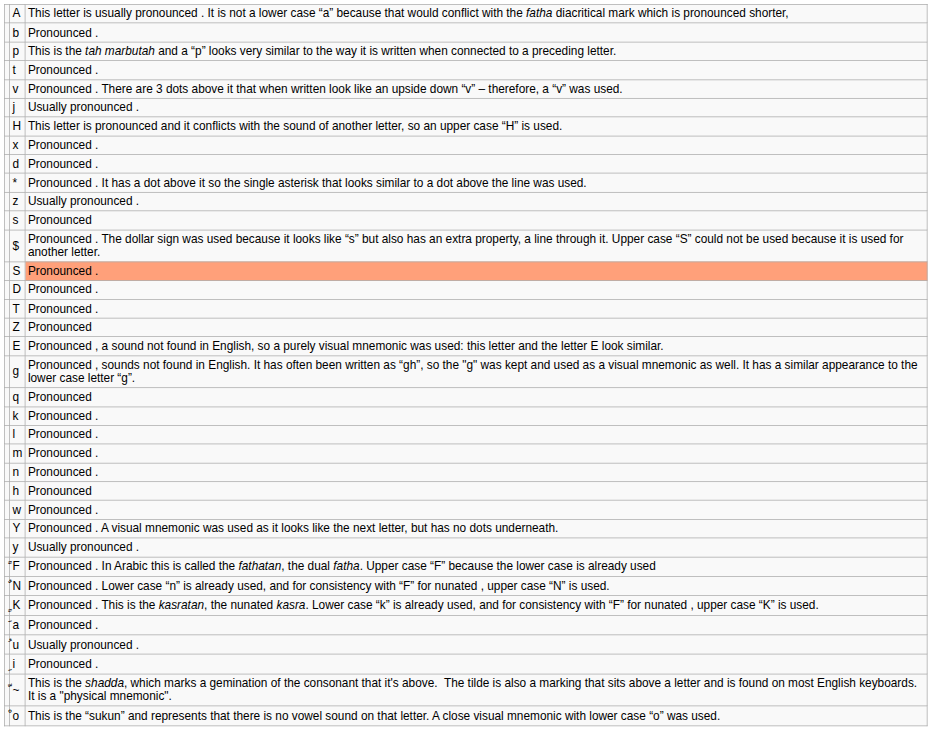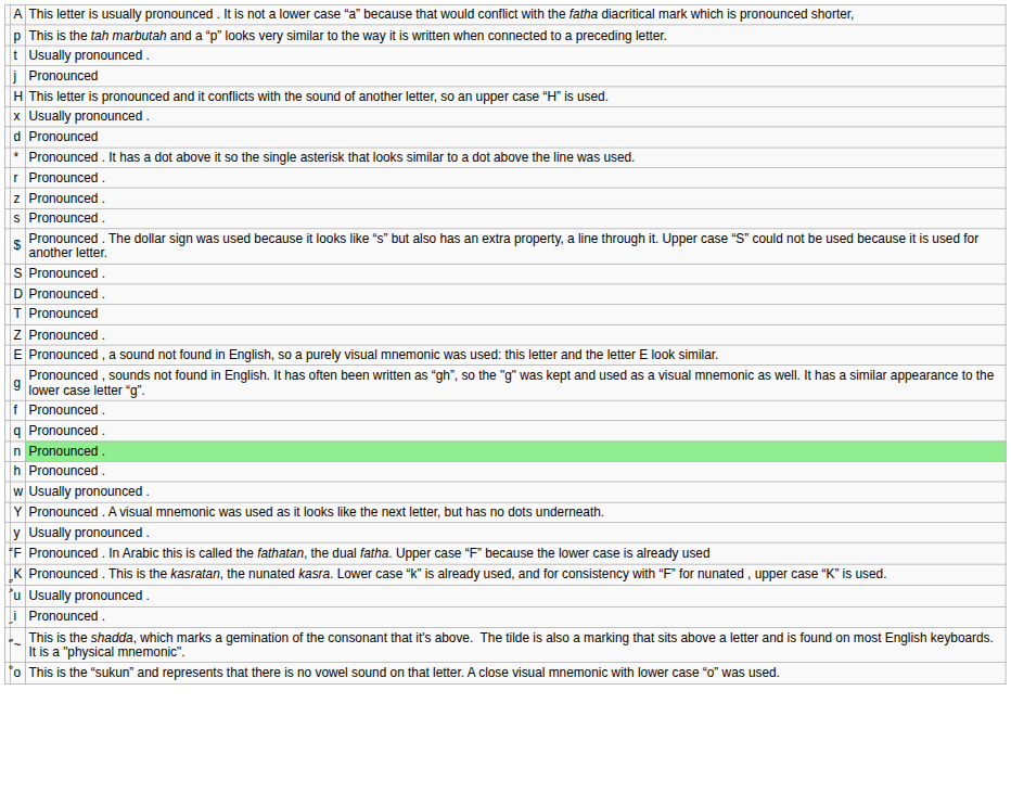 <table class="wikitable">
 <tr>
 <td></td>
 <td>A</td>
 <td>This letter is usually pronounced . It is not a lower case “a” because that would conflict with the <em>fatha</em> diacritical mark which is pronounced shorter, </td>
-</tr>
-<tr>
-<td></td>
-<td>b</td>
-<td>Pronounced .</td>
 </tr>
 <tr>
 <td></td>
 <td>p</td>
 <td>This is the <em>tah marbutah</em> and a “p” looks very similar to the way it is written when connected to a preceding letter.</td>
 </tr>
 <tr>
 <td></td>
 <td>t</td>
-<td>Pronounced .</td>
-</tr>
-<tr>
-<td></td>
-<td>v</td>
-<td>Pronounced . There are 3 dots above it that when written look like an upside down “v” – therefore, a “v” was used.</td>
+<td>Usually pronounced .</td>
 </tr>
 <tr>
 <td></td>
 <td>j</td>
-<td>Usually pronounced .</td>
+<td>Pronounced </td>
 </tr>
 <tr>
 <td></td>
 <td>H</td>
 <td>This letter is pronounced  and it conflicts with the  sound of another letter, so an upper case “H” is used.</td>
 </tr>
 <tr>
 <td></td>
 <td>x</td>
-<td>Pronounced .</td>
+<td>Usually pronounced .</td>
 </tr>
 <tr>
 <td></td>
 <td>d</td>
-<td>Pronounced .</td>
+<td>Pronounced </td>
 </tr>
 <tr>
 <td></td>
 <td>*</td>
 <td>Pronounced . It has a dot above it so the single asterisk that looks similar to a dot above the line was used.</td>
 </tr>
 <tr>
 <td></td>
+<td>r</td>
+<td>Pronounced .</td>
+</tr>
+<tr>
+<td></td>
 <td>z</td>
-<td>Usually pronounced .</td>
+<td>Pronounced .</td>
 </tr>
 <tr>
 <td></td>
 <td>s</td>
-<td>Pronounced </td>
+<td>Pronounced .</td>
 </tr>
 <tr>
 <td></td>
 <td>$</td>
 <td>Pronounced . The dollar sign was used because it looks like “s” but also has an extra property, a line through it. Upper case “S” could not be used because it is used for another letter.</td>
 </tr>
 <tr>
 <td></td>
 <td>S</td>
-<td style="background: lightsalmon;">Pronounced .</td>
+<td>Pronounced .</td>
 </tr>
 <tr>
 <td></td>
 <td>D</td>
 <td>Pronounced .</td>
 </tr>
 <tr>
 <td></td>
 <td>T</td>
-<td>Pronounced .</td>
+<td>Pronounced </td>
 </tr>
 <tr>
 <td></td>
 <td>Z</td>
-<td>Pronounced </td>
+<td>Pronounced .</td>
 </tr>
 <tr>
 <td></td>
 <td>E</td>
 <td>Pronounced , a sound not found in English, so a purely visual mnemonic was used: this letter and the letter E look similar.</td>
 </tr>
 <tr>
 <td></td>
 <td>g</td>
 <td>Pronounced , sounds not found in English. It has often been written as “gh”, so the "g" was kept and used as a visual mnemonic as well. It has a similar appearance to the lower case letter “g”.</td>
 </tr>
 <tr>
 <td></td>
-<td>q</td>
-<td>Pronounced </td>
-</tr>
-<tr>
-<td></td>
-<td>k</td>
+<td>f</td>
 <td>Pronounced .</td>
 </tr>
 <tr>
 <td></td>
-<td>l</td>
-<td>Pronounced .</td>
-</tr>
-<tr>
-<td></td>
-<td>m</td>
+<td>q</td>
 <td>Pronounced .</td>
 </tr>
 <tr>
 <td></td>
 <td>n</td>
+<td style="background: lightgreen;">Pronounced .</td>
+</tr>
+<tr>
+<td></td>
+<td>h</td>
 <td>Pronounced .</td>
 </tr>
 <tr>
 <td></td>
-<td>h</td>
-<td>Pronounced </td>
-</tr>
-<tr>
-<td></td>
 <td>w</td>
-<td>Pronounced .</td>
+<td>Usually pronounced .</td>
 </tr>
 <tr>
 <td></td>
 <td>Y</td>
 <td>Pronounced . A visual mnemonic was used as it looks like the next letter, but has no dots underneath.</td>
 </tr>
 <tr>
 <td></td>
 <td>y</td>
 <td>Usually pronounced .</td>
 </tr>
 <tr>
 <td>ً</td>
 <td>F</td>
 <td>Pronounced . In Arabic this is called the <em>fathatan</em>,  the dual <em>fatha</em>. Upper case “F” because the lower case is already used</td>
 </tr>
 <tr>
-<td>ٌ</td>
-<td>N</td>
-<td>Pronounced . Lower case “n” is already used, and for consistency with “F” for nunated , upper case “N” is used.</td>
-</tr>
-<tr>
 <td>ٍ</td>
 <td>K</td>
 <td>Pronounced . This is the <em>kasratan</em>, the nunated <em>kasra</em>.  Lower case “k” is already used, and for consistency with “F” for nunated , upper case “K” is used.</td>
-</tr>
-<tr>
-<td>َ</td>
-<td>a</td>
-<td>Pronounced .</td>
 </tr>
 <tr>
 <td>ُ</td>
 <td>u</td>
 <td>Usually pronounced .</td>
 </tr>
 <tr>
 <td>ِ</td>
 <td>i</td>
 <td>Pronounced .</td>
 </tr>
 <tr>
 <td>ّ</td>
 <td>~</td>
 <td>This is the <em>shadda</em>, which marks a gemination of the consonant that it's above.  The tilde is also a marking that sits above a letter and is found on most English keyboards. It is a "physical mnemonic".</td>
 </tr>
 <tr>
 <td>ْ</td>
 <td>o</td>
 <td>This is the “sukun” and represents that there is no vowel sound on that letter. A close visual mnemonic with lower case “o” was used.</td>
 </tr>
 </table>
